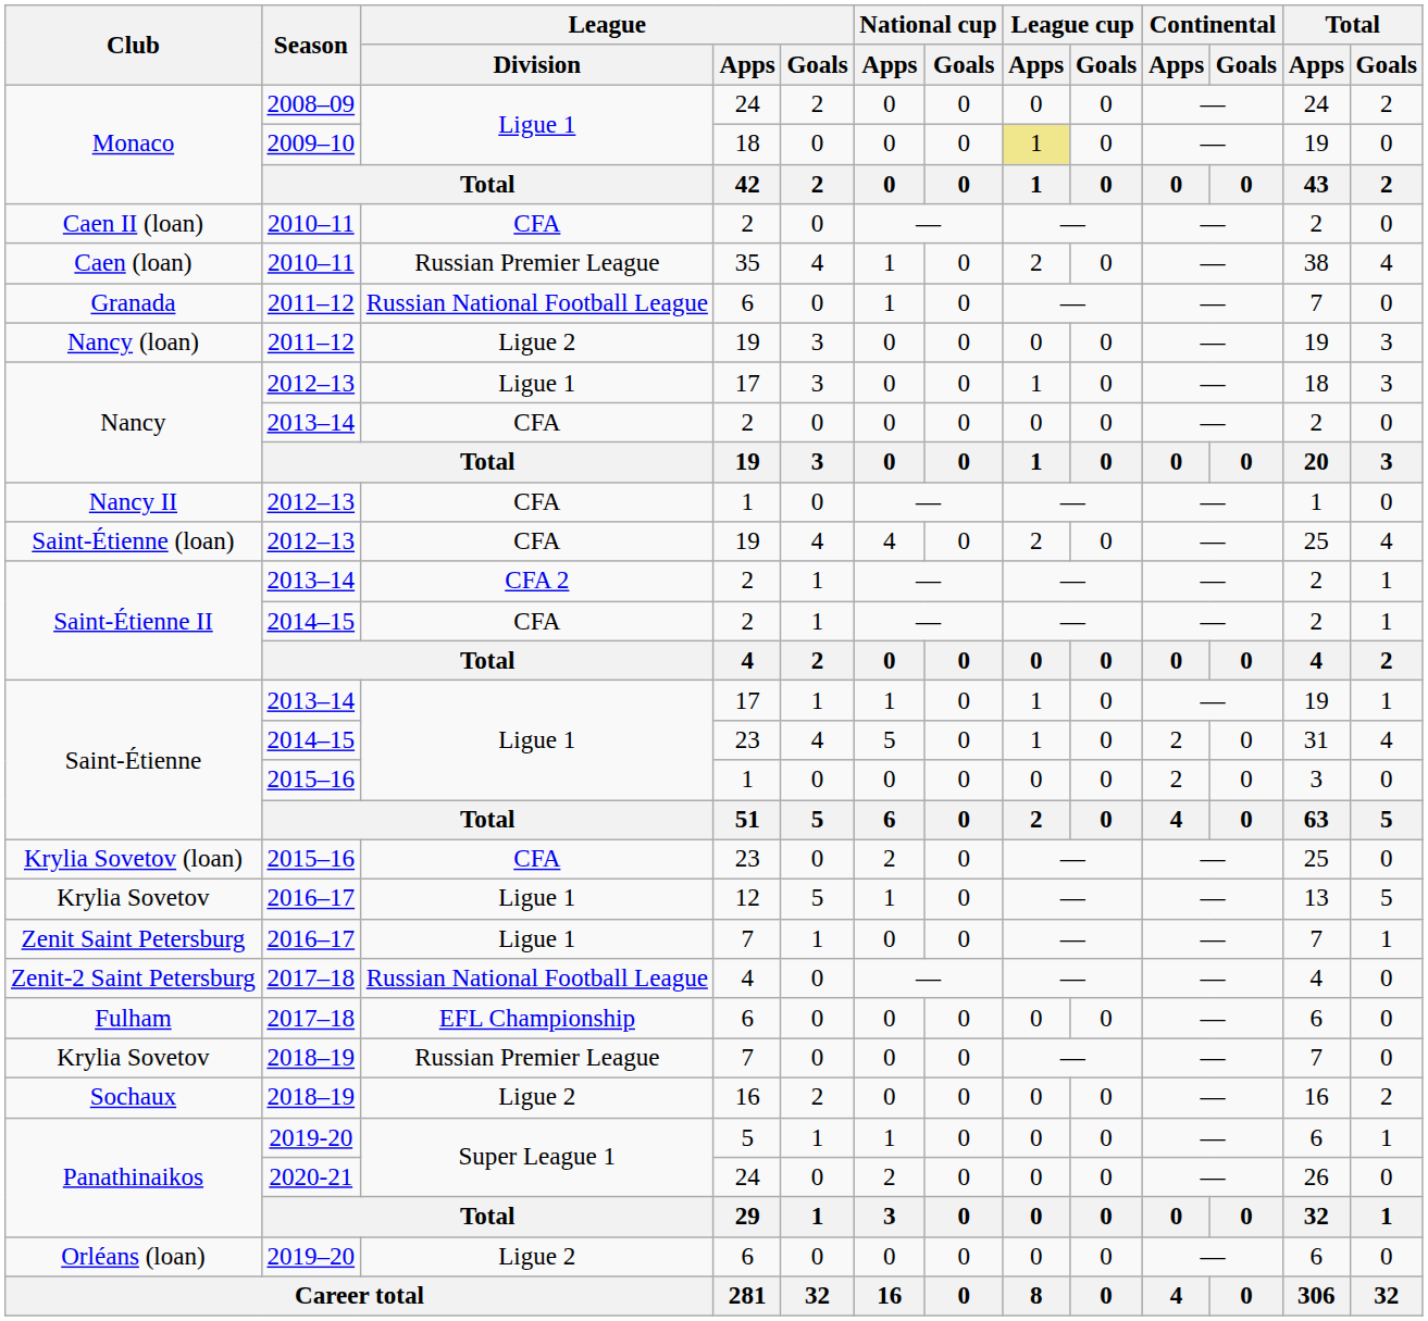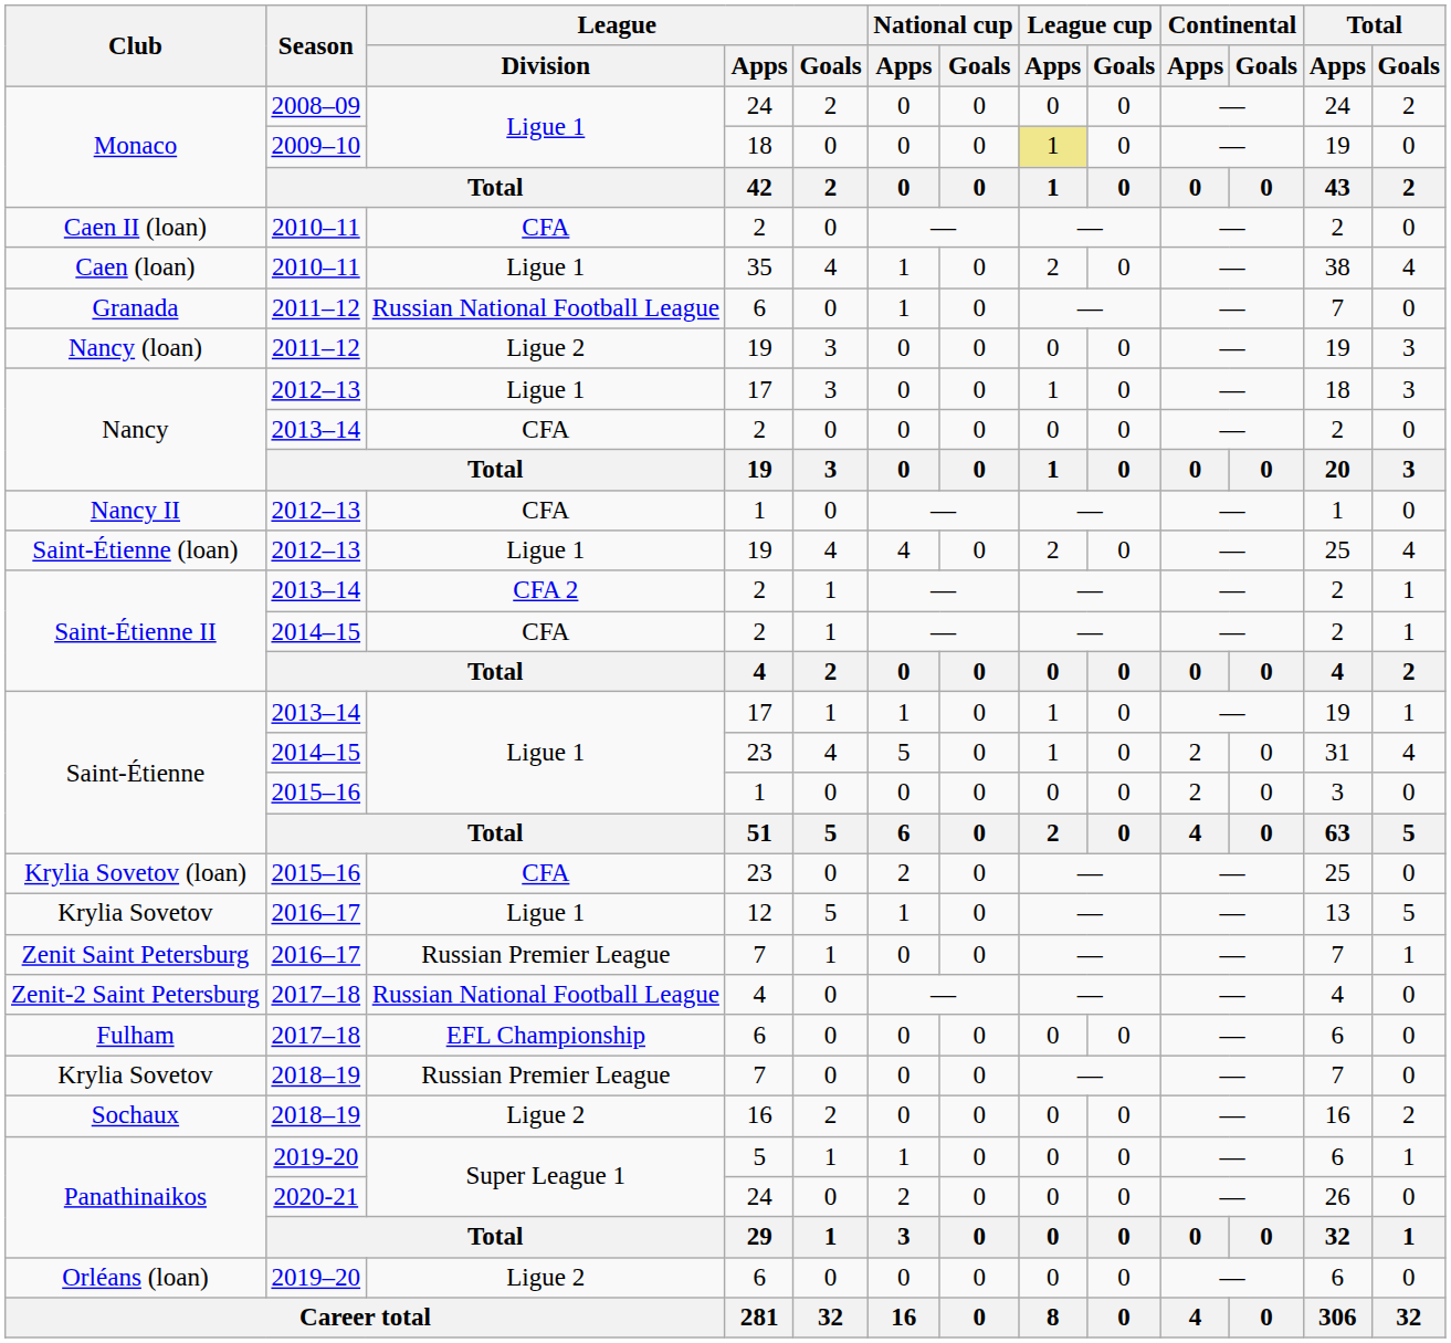 <table class="wikitable" style="text-align:center">
 <tr>
 <th rowspan="2">Club</th>
 <th rowspan="2">Season</th>
 <th colspan="3">League</th>
 <th colspan="2">National cup</th>
 <th colspan="2">League cup</th>
 <th colspan="2">Continental</th>
 <th colspan="2">Total</th>
 </tr>
 <tr>
 <th>Division</th>
 <th>Apps</th>
 <th>Goals</th>
 <th>Apps</th>
 <th>Goals</th>
 <th>Apps</th>
 <th>Goals</th>
 <th>Apps</th>
 <th>Goals</th>
 <th>Apps</th>
 <th>Goals</th>
 </tr>
 <tr>
 <td rowspan="3"><a href='#'>Monaco</a></td>
 <td><a href='#'>2008–09</a></td>
 <td rowspan="2"><a href='#'>Ligue 1</a></td>
 <td>24</td>
 <td>2</td>
 <td>0</td>
 <td>0</td>
 <td>0</td>
 <td>0</td>
 <td colspan="2">—</td>
 <td>24</td>
 <td>2</td>
 </tr>
 <tr>
 <td><a href='#'>2009–10</a></td>
 <td>18</td>
 <td>0</td>
 <td>0</td>
 <td>0</td>
 <td style="background: khaki;">1</td>
 <td>0</td>
 <td colspan="2">—</td>
 <td>19</td>
 <td>0</td>
 </tr>
 <tr>
 <th colspan="2">Total</th>
 <th>42</th>
 <th>2</th>
 <th>0</th>
 <th>0</th>
 <th>1</th>
 <th>0</th>
 <th>0</th>
 <th>0</th>
 <th>43</th>
 <th>2</th>
 </tr>
 <tr>
 <td><a href='#'>Caen II</a> (loan)</td>
 <td><a href='#'>2010–11</a></td>
 <td><a href='#'>CFA</a></td>
 <td>2</td>
 <td>0</td>
 <td colspan="2">—</td>
 <td colspan="2">—</td>
 <td colspan="2">—</td>
 <td>2</td>
 <td>0</td>
 </tr>
 <tr>
 <td><a href='#'>Caen</a> (loan)</td>
 <td><a href='#'>2010–11</a></td>
-<td>Russian Premier League</td>
+<td>Ligue 1</td>
 <td>35</td>
 <td>4</td>
 <td>1</td>
 <td>0</td>
 <td>2</td>
 <td>0</td>
 <td colspan="2">—</td>
 <td>38</td>
 <td>4</td>
 </tr>
 <tr>
 <td><a href='#'>Granada</a></td>
 <td><a href='#'>2011–12</a></td>
 <td><a href='#'>Russian National Football League</a></td>
 <td>6</td>
 <td>0</td>
 <td>1</td>
 <td>0</td>
 <td colspan="2">—</td>
 <td colspan="2">—</td>
 <td>7</td>
 <td>0</td>
 </tr>
 <tr>
 <td><a href='#'>Nancy</a> (loan)</td>
 <td><a href='#'>2011–12</a></td>
 <td>Ligue 2</td>
 <td>19</td>
 <td>3</td>
 <td>0</td>
 <td>0</td>
 <td>0</td>
 <td>0</td>
 <td colspan="2">—</td>
 <td>19</td>
 <td>3</td>
 </tr>
 <tr>
 <td rowspan="3">Nancy</td>
 <td><a href='#'>2012–13</a></td>
 <td>Ligue 1</td>
 <td>17</td>
 <td>3</td>
 <td>0</td>
 <td>0</td>
 <td>1</td>
 <td>0</td>
 <td colspan="2">—</td>
 <td>18</td>
 <td>3</td>
 </tr>
 <tr>
 <td><a href='#'>2013–14</a></td>
 <td>CFA</td>
 <td>2</td>
 <td>0</td>
 <td>0</td>
 <td>0</td>
 <td>0</td>
 <td>0</td>
 <td colspan="2">—</td>
 <td>2</td>
 <td>0</td>
 </tr>
 <tr>
 <th colspan="2">Total</th>
 <th>19</th>
 <th>3</th>
 <th>0</th>
 <th>0</th>
 <th>1</th>
 <th>0</th>
 <th>0</th>
 <th>0</th>
 <th>20</th>
 <th>3</th>
 </tr>
 <tr>
 <td><a href='#'>Nancy II</a></td>
 <td><a href='#'>2012–13</a></td>
 <td>CFA</td>
 <td>1</td>
 <td>0</td>
 <td colspan="2">—</td>
 <td colspan="2">—</td>
 <td colspan="2">—</td>
 <td>1</td>
 <td>0</td>
 </tr>
 <tr>
 <td><a href='#'>Saint-Étienne</a> (loan)</td>
 <td><a href='#'>2012–13</a></td>
-<td>CFA</td>
+<td>Ligue 1</td>
 <td>19</td>
 <td>4</td>
 <td>4</td>
 <td>0</td>
 <td>2</td>
 <td>0</td>
 <td colspan="2">—</td>
 <td>25</td>
 <td>4</td>
 </tr>
 <tr>
 <td rowspan="3"><a href='#'>Saint-Étienne II</a></td>
 <td><a href='#'>2013–14</a></td>
 <td><a href='#'>CFA 2</a></td>
 <td>2</td>
 <td>1</td>
 <td colspan="2">—</td>
 <td colspan="2">—</td>
 <td colspan="2">—</td>
 <td>2</td>
 <td>1</td>
 </tr>
 <tr>
 <td><a href='#'>2014–15</a></td>
 <td>CFA</td>
 <td>2</td>
 <td>1</td>
 <td colspan="2">—</td>
 <td colspan="2">—</td>
 <td colspan="2">—</td>
 <td>2</td>
 <td>1</td>
 </tr>
 <tr>
 <th colspan="2">Total</th>
 <th>4</th>
 <th>2</th>
 <th>0</th>
 <th>0</th>
 <th>0</th>
 <th>0</th>
 <th>0</th>
 <th>0</th>
 <th>4</th>
 <th>2</th>
 </tr>
 <tr>
 <td rowspan="4">Saint-Étienne</td>
 <td><a href='#'>2013–14</a></td>
 <td rowspan="3">Ligue 1</td>
 <td>17</td>
 <td>1</td>
 <td>1</td>
 <td>0</td>
 <td>1</td>
 <td>0</td>
 <td colspan="2">—</td>
 <td>19</td>
 <td>1</td>
 </tr>
 <tr>
 <td><a href='#'>2014–15</a></td>
 <td>23</td>
 <td>4</td>
 <td>5</td>
 <td>0</td>
 <td>1</td>
 <td>0</td>
 <td>2</td>
 <td>0</td>
 <td>31</td>
 <td>4</td>
 </tr>
 <tr>
 <td><a href='#'>2015–16</a></td>
 <td>1</td>
 <td>0</td>
 <td>0</td>
 <td>0</td>
 <td>0</td>
 <td>0</td>
 <td>2</td>
 <td>0</td>
 <td>3</td>
 <td>0</td>
 </tr>
 <tr>
 <th colspan="2">Total</th>
 <th>51</th>
 <th>5</th>
 <th>6</th>
 <th>0</th>
 <th>2</th>
 <th>0</th>
 <th>4</th>
 <th>0</th>
 <th>63</th>
 <th>5</th>
 </tr>
 <tr>
 <td><a href='#'>Krylia Sovetov</a> (loan)</td>
 <td><a href='#'>2015–16</a></td>
 <td><a href='#'>CFA</a></td>
 <td>23</td>
 <td>0</td>
 <td>2</td>
 <td>0</td>
 <td colspan="2">—</td>
 <td colspan="2">—</td>
 <td>25</td>
 <td>0</td>
 </tr>
 <tr>
 <td>Krylia Sovetov</td>
 <td><a href='#'>2016–17</a></td>
 <td>Ligue 1</td>
 <td>12</td>
 <td>5</td>
 <td>1</td>
 <td>0</td>
 <td colspan="2">—</td>
 <td colspan="2">—</td>
 <td>13</td>
 <td>5</td>
 </tr>
 <tr>
 <td><a href='#'>Zenit Saint Petersburg</a></td>
 <td><a href='#'>2016–17</a></td>
-<td>Ligue 1</td>
+<td>Russian Premier League</td>
 <td>7</td>
 <td>1</td>
 <td>0</td>
 <td>0</td>
 <td colspan="2">—</td>
 <td colspan="2">—</td>
 <td>7</td>
 <td>1</td>
 </tr>
 <tr>
 <td><a href='#'>Zenit-2 Saint Petersburg</a></td>
 <td><a href='#'>2017–18</a></td>
 <td><a href='#'>Russian National Football League</a></td>
 <td>4</td>
 <td>0</td>
 <td colspan="2">—</td>
 <td colspan="2">—</td>
 <td colspan="2">—</td>
 <td>4</td>
 <td>0</td>
 </tr>
 <tr>
 <td><a href='#'>Fulham</a></td>
 <td><a href='#'>2017–18</a></td>
 <td><a href='#'>EFL Championship</a></td>
 <td>6</td>
 <td>0</td>
 <td>0</td>
 <td>0</td>
 <td>0</td>
 <td>0</td>
 <td colspan="2">—</td>
 <td>6</td>
 <td>0</td>
 </tr>
 <tr>
 <td>Krylia Sovetov</td>
 <td><a href='#'>2018–19</a></td>
 <td>Russian Premier League</td>
 <td>7</td>
 <td>0</td>
 <td>0</td>
 <td>0</td>
 <td colspan="2">—</td>
 <td colspan="2">—</td>
 <td>7</td>
 <td>0</td>
 </tr>
 <tr>
 <td><a href='#'>Sochaux</a></td>
 <td><a href='#'>2018–19</a></td>
 <td>Ligue 2</td>
 <td>16</td>
 <td>2</td>
 <td>0</td>
 <td>0</td>
 <td>0</td>
 <td>0</td>
 <td colspan="2">—</td>
 <td>16</td>
 <td>2</td>
 </tr>
 <tr>
 <td rowspan="3"><a href='#'>Panathinaikos</a></td>
 <td><a href='#'>2019-20</a></td>
 <td rowspan="2">Super League 1</td>
 <td>5</td>
 <td>1</td>
 <td>1</td>
 <td>0</td>
 <td>0</td>
 <td>0</td>
 <td colspan="2">—</td>
 <td>6</td>
 <td>1</td>
 </tr>
 <tr>
 <td><a href='#'>2020-21</a></td>
 <td>24</td>
 <td>0</td>
 <td>2</td>
 <td>0</td>
 <td>0</td>
 <td>0</td>
 <td colspan="2">—</td>
 <td>26</td>
 <td>0</td>
 </tr>
 <tr>
 <th colspan="2">Total</th>
 <th>29</th>
 <th>1</th>
 <th>3</th>
 <th>0</th>
 <th>0</th>
 <th>0</th>
 <th>0</th>
 <th>0</th>
 <th>32</th>
 <th>1</th>
 </tr>
 <tr>
 <td><a href='#'>Orléans</a> (loan)</td>
 <td><a href='#'>2019–20</a></td>
 <td>Ligue 2</td>
 <td>6</td>
 <td>0</td>
 <td>0</td>
 <td>0</td>
 <td>0</td>
 <td>0</td>
 <td colspan="2">—</td>
 <td>6</td>
 <td>0</td>
 </tr>
 <tr>
 <th colspan="3">Career total</th>
 <th>281</th>
 <th>32</th>
 <th>16</th>
 <th>0</th>
 <th>8</th>
 <th>0</th>
 <th>4</th>
 <th>0</th>
 <th>306</th>
 <th>32</th>
 </tr>
 </table>
